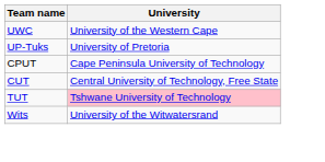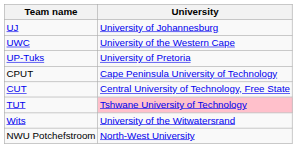 <table class="wikitable">
 <tr>
 <th>Team name</th>
 <th>University</th>
+</tr>
+<tr>
+<td><a href='#'>UJ</a></td>
+<td><a href='#'>University of Johannesburg</a></td>
 </tr>
 <tr>
 <td><a href='#'>UWC</a></td>
 <td><a href='#'>University of the Western Cape</a></td>
 </tr>
 <tr>
 <td><a href='#'>UP-Tuks</a></td>
 <td><a href='#'>University of Pretoria</a></td>
 </tr>
 <tr>
 <td>CPUT</td>
 <td><a href='#'>Cape Peninsula University of Technology</a></td>
 </tr>
 <tr>
 <td><a href='#'>CUT</a></td>
 <td><a href='#'>Central University of Technology, Free State</a></td>
 </tr>
 <tr>
 <td><a href='#'>TUT</a></td>
 <td style="background: pink;"><a href='#'>Tshwane University of Technology</a></td>
 </tr>
 <tr>
 <td><a href='#'>Wits</a></td>
 <td><a href='#'>University of the Witwatersrand</a></td>
 </tr>
+<tr>
+<td>NWU Potchefstroom</td>
+<td><a href='#'>North-West University</a></td>
+</tr>
 </table>
